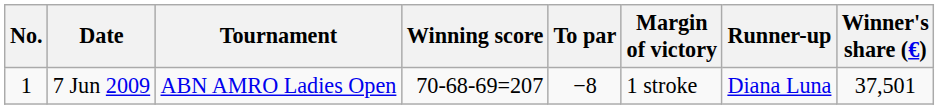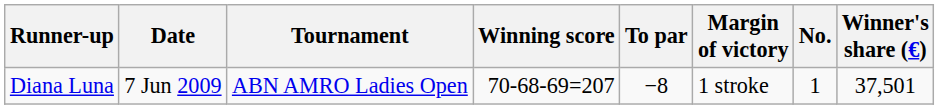 <table class="wikitable" style="font-size:95%;">
 <tr>
-<th>No.</th>
+<th>Runner-up</th>
 <th>Date</th>
 <th>Tournament</th>
 <th>Winning score</th>
 <th>To par</th>
 <th>Margin<br>of victory</th>
-<th>Runner-up</th>
+<th>No.</th>
 <th>Winner's<br>share (<a href='#'>€</a>)</th>
 </tr>
 <tr>
-<td align=center>1</td>
+<td> <a href='#'>Diana Luna</a></td>
 <td align=right>7 Jun <a href='#'>2009</a></td>
 <td><a href='#'>ABN AMRO Ladies Open</a></td>
 <td align=right>70-68-69=207</td>
 <td align=center>−8</td>
 <td>1 stroke</td>
-<td> <a href='#'>Diana Luna</a></td>
+<td align=center>1</td>
 <td align=center>37,501</td>
 </tr>
 </table>
